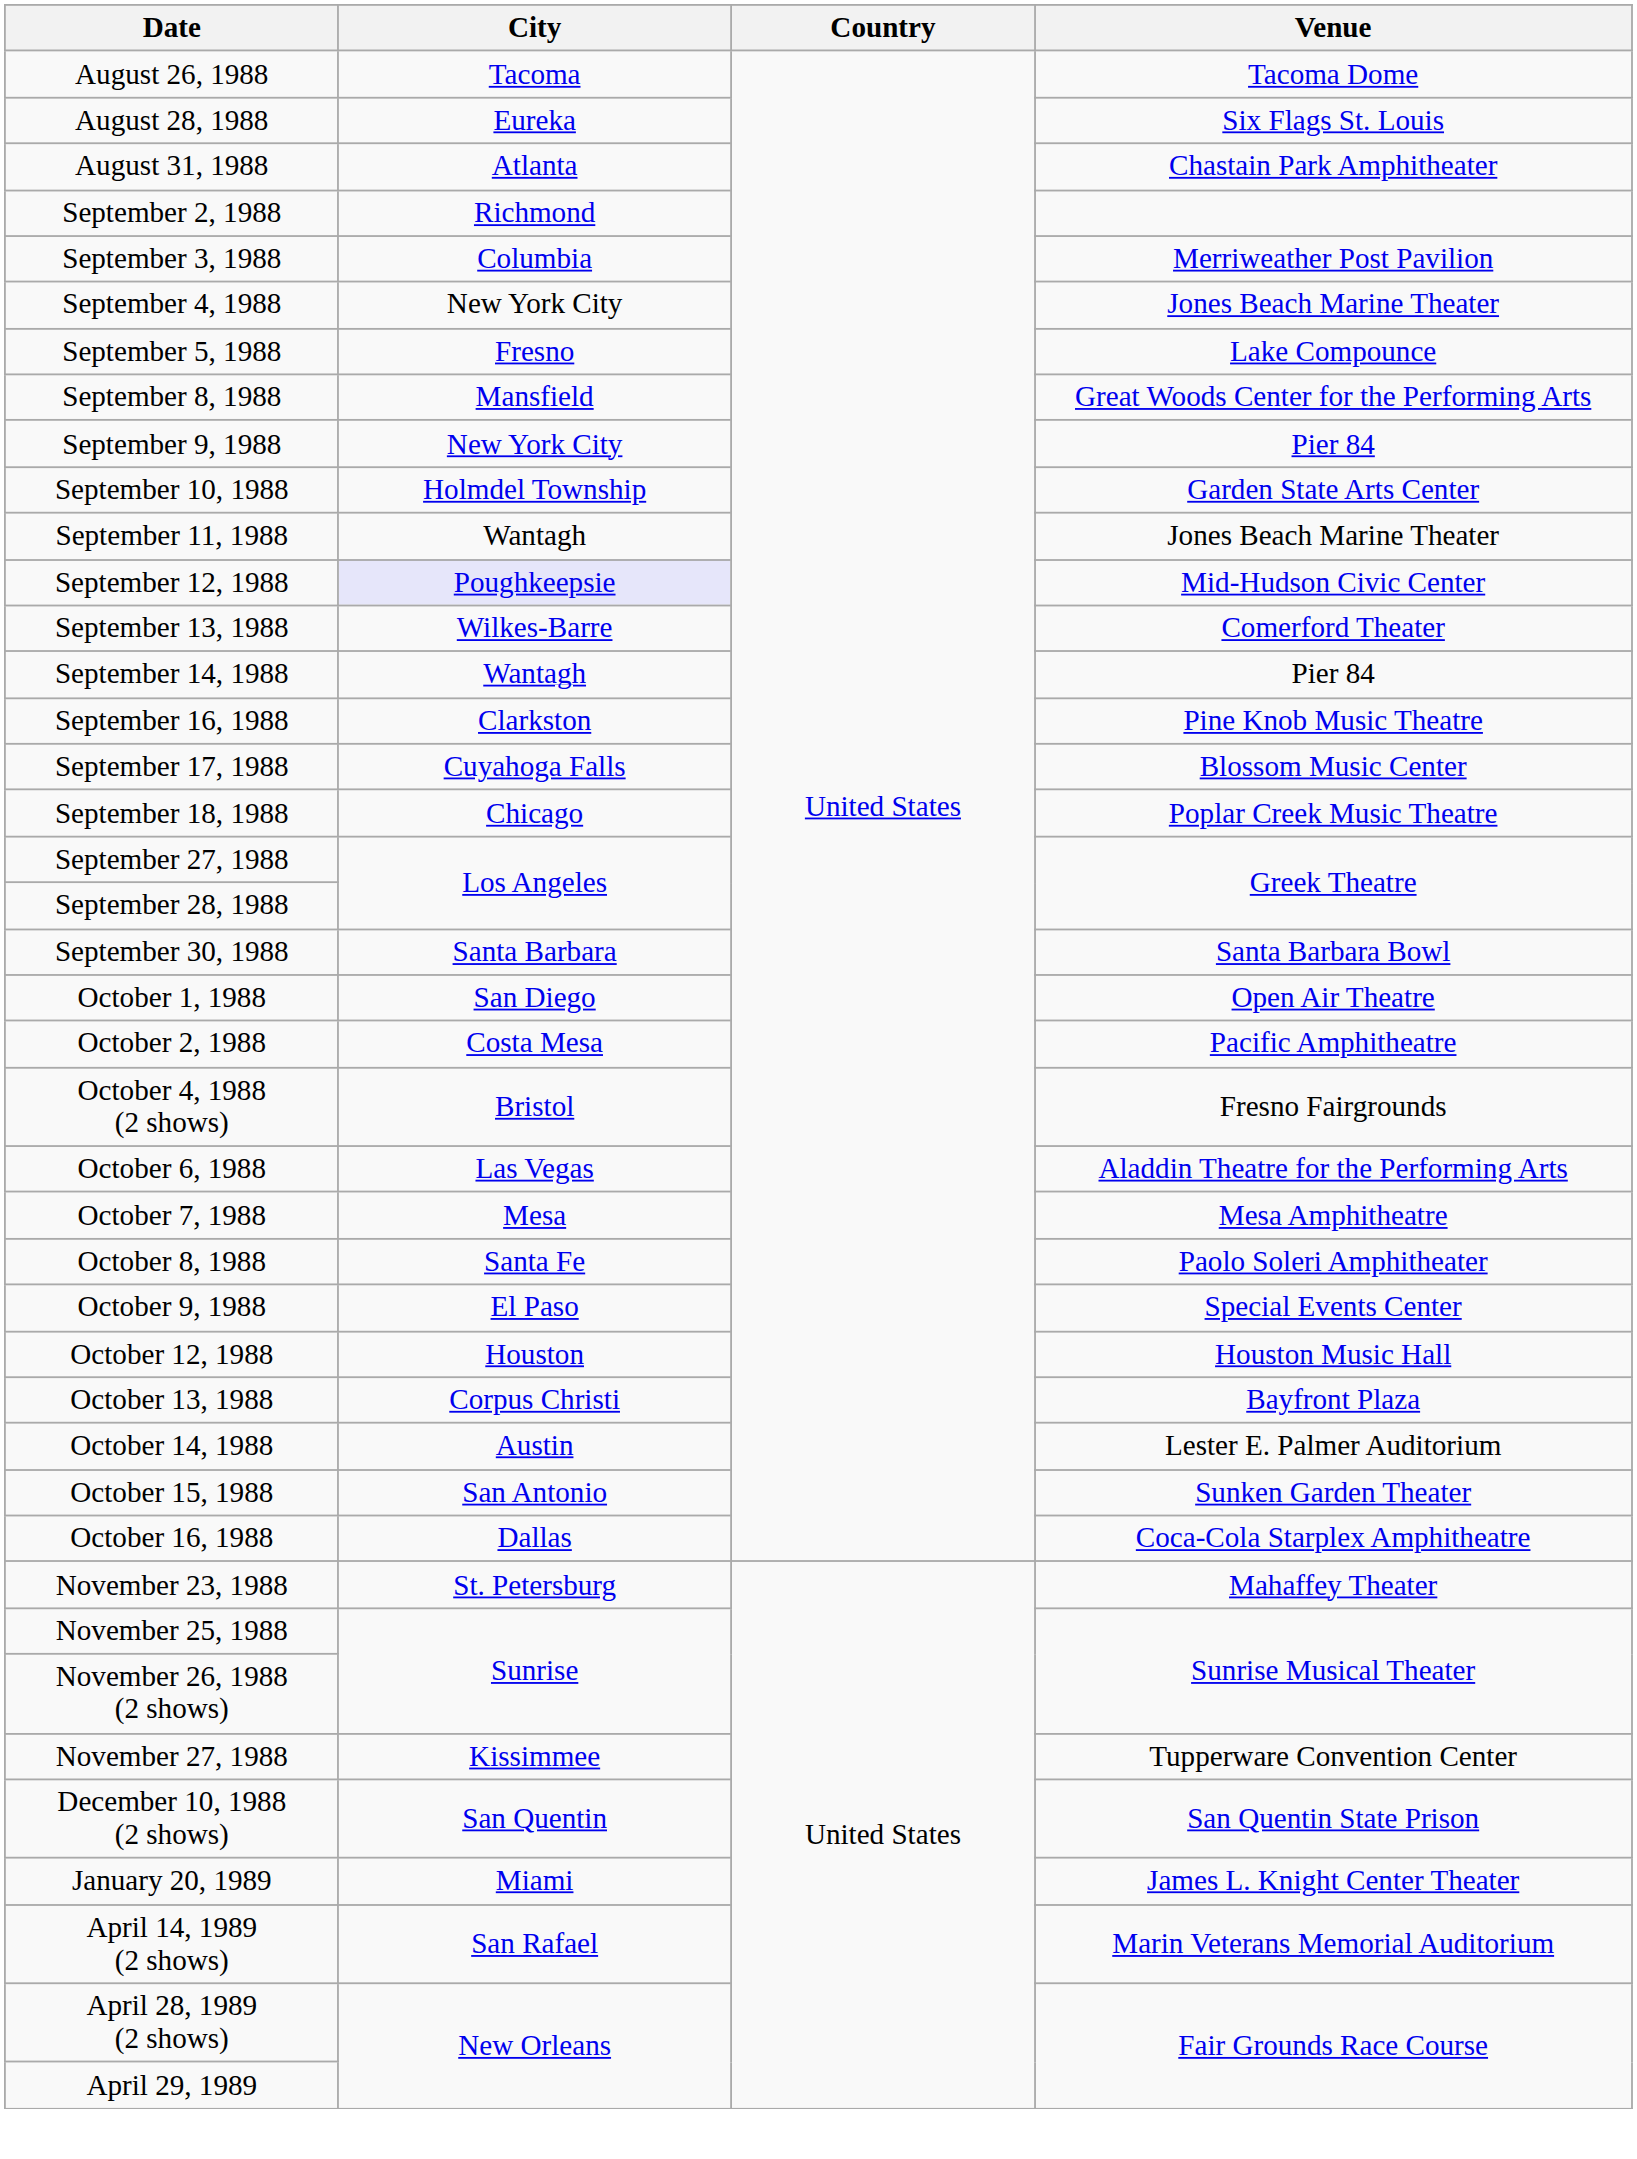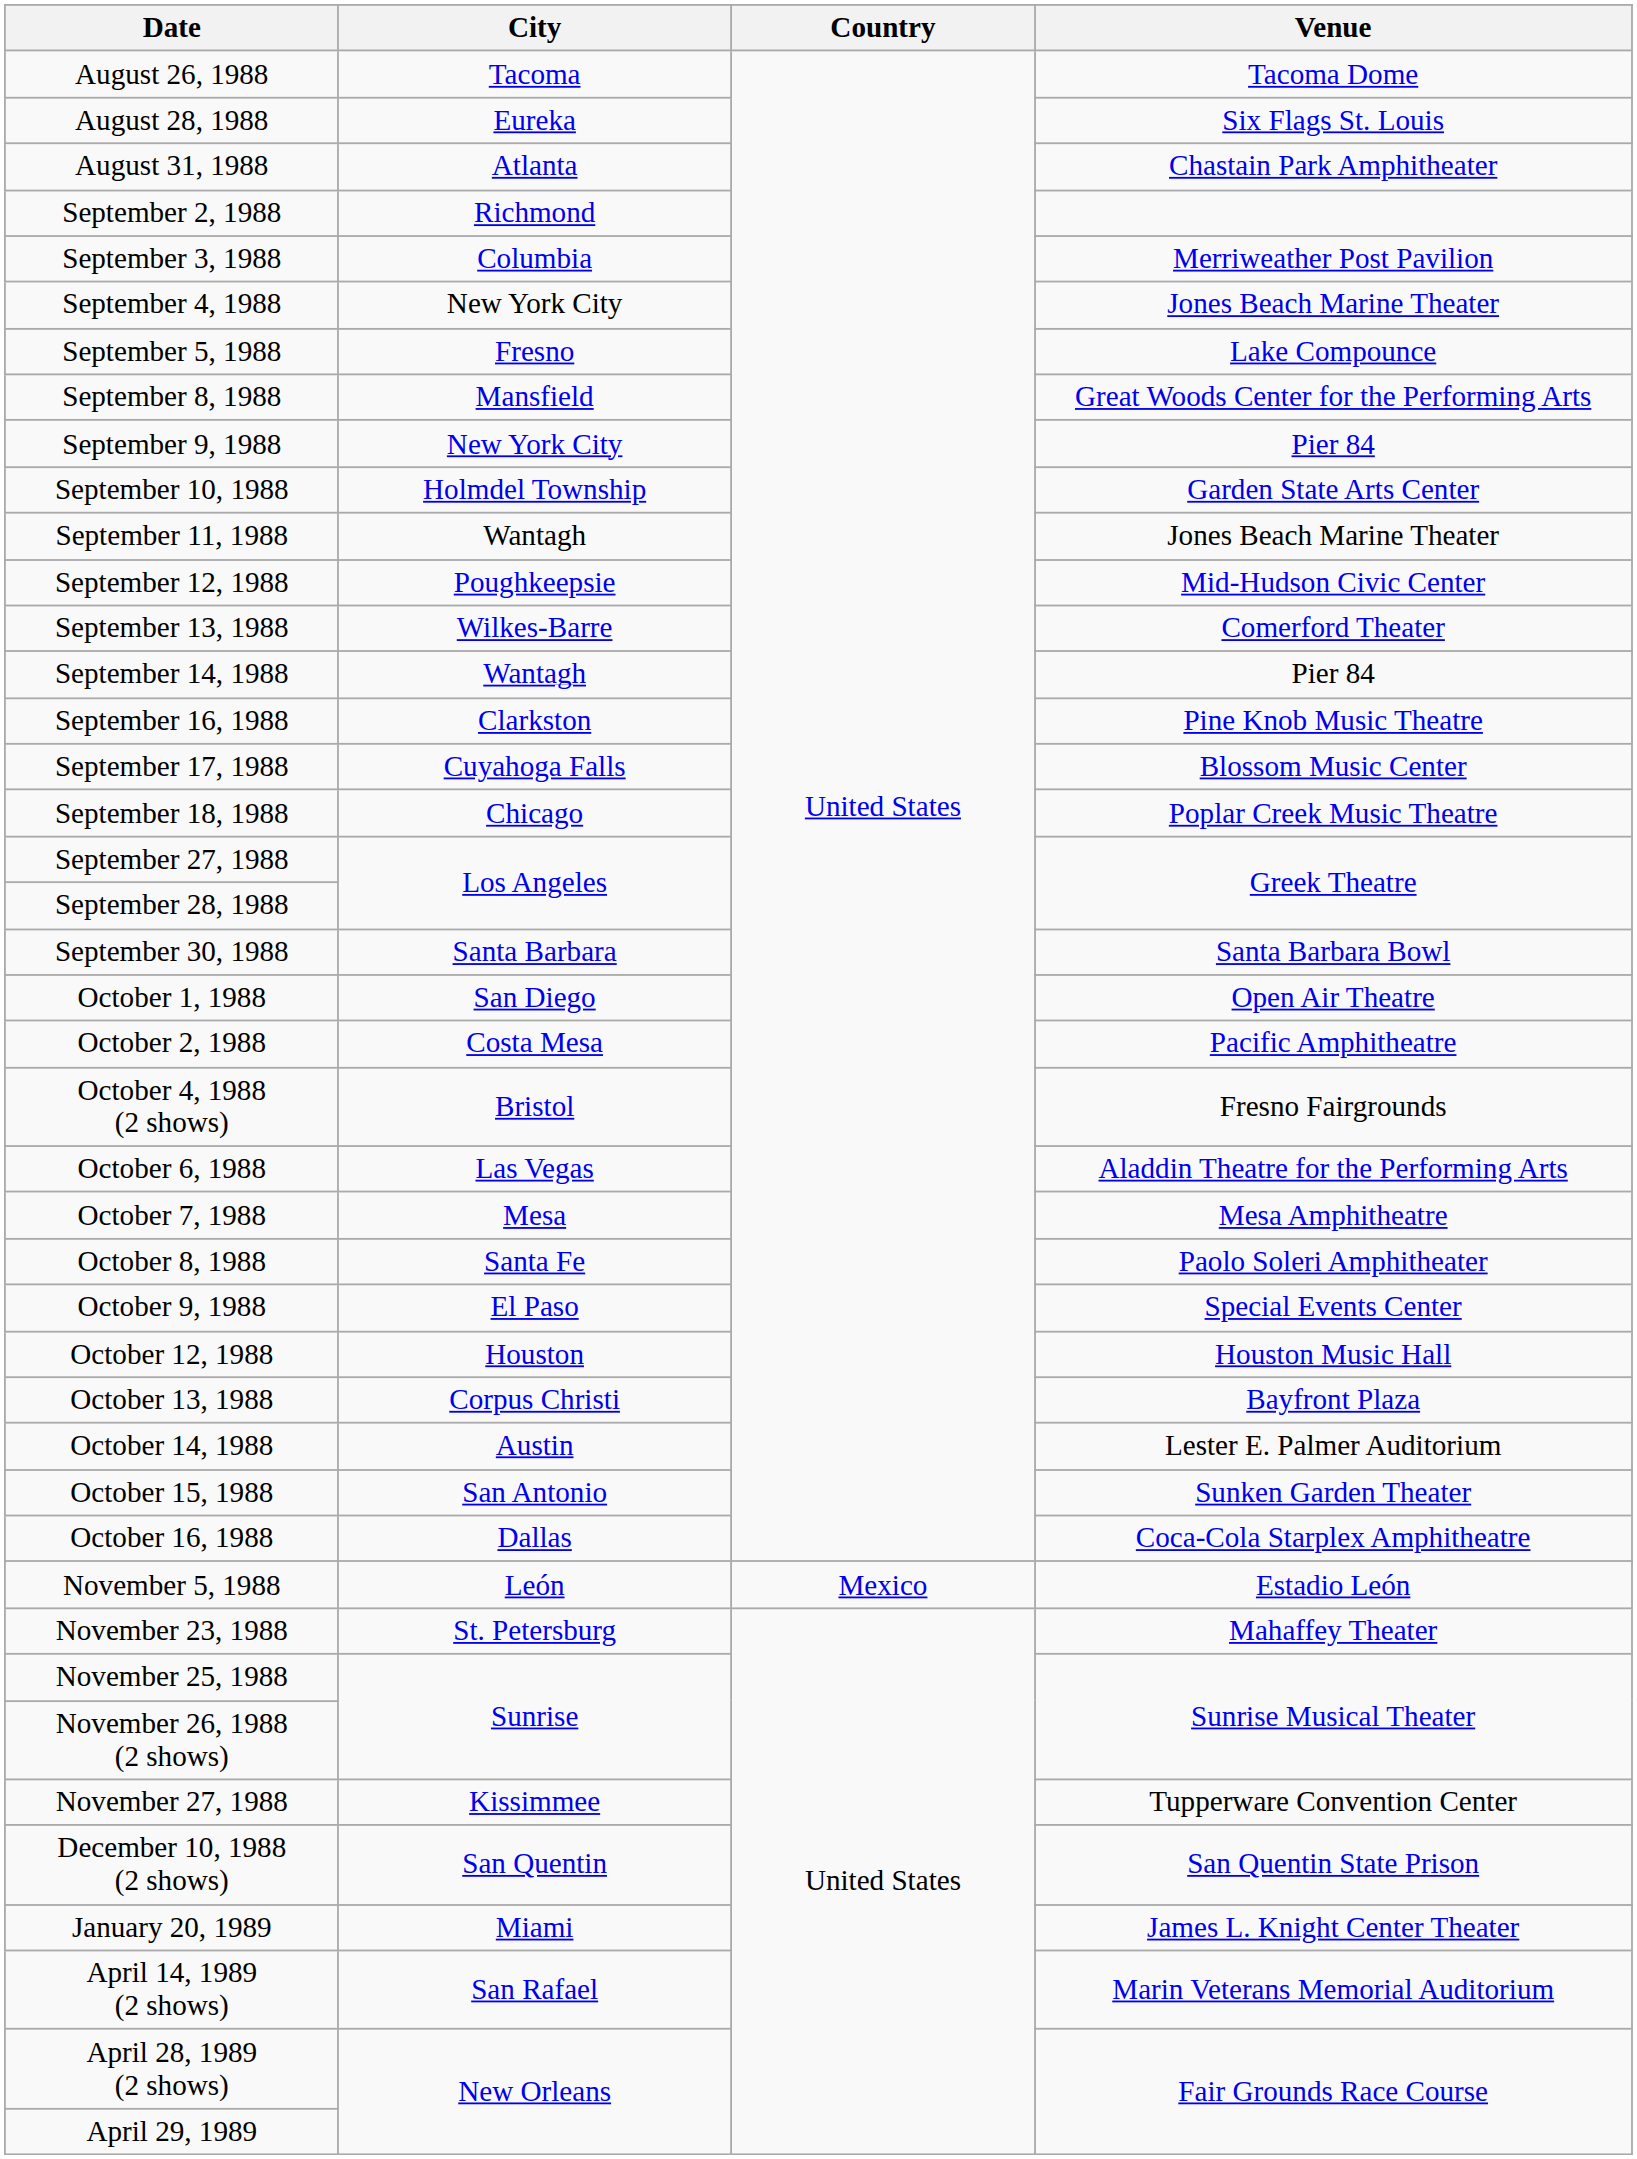 <table class="wikitable sortable plainrowheaders" style="text-align:center;">
 <tr>
 <th scope="col" style="width:11em;">Date</th>
 <th scope="col" style="width:13em;">City</th>
 <th scope="col" style="width:10em;">Country</th>
 <th scope="col" style="width:20em;">Venue</th>
 </tr>
 <tr>
 <td>August 26, 1988</td>
 <td><a href='#'>Tacoma</a></td>
 <td rowspan="32"><a href='#'>United States</a></td>
 <td><a href='#'>Tacoma Dome</a></td>
 </tr>
 <tr>
 <td>August 28, 1988</td>
 <td><a href='#'>Eureka</a></td>
 <td><a href='#'>Six Flags St. Louis</a></td>
 </tr>
 <tr>
 <td>August 31, 1988</td>
 <td><a href='#'>Atlanta</a></td>
 <td><a href='#'>Chastain Park Amphitheater</a></td>
 </tr>
 <tr>
 <td>September 2, 1988</td>
 <td><a href='#'>Richmond</a></td>
 <td></td>
 </tr>
 <tr>
 <td>September 3, 1988</td>
 <td><a href='#'>Columbia</a></td>
 <td><a href='#'>Merriweather Post Pavilion</a></td>
 </tr>
 <tr>
 <td>September 4, 1988</td>
 <td>New York City</td>
 <td><a href='#'>Jones Beach Marine Theater</a></td>
 </tr>
 <tr>
 <td>September 5, 1988</td>
 <td><a href='#'>Fresno</a></td>
 <td><a href='#'>Lake Compounce</a></td>
 </tr>
 <tr>
 <td>September 8, 1988</td>
 <td><a href='#'>Mansfield</a></td>
 <td><a href='#'>Great Woods Center for the Performing Arts</a></td>
 </tr>
 <tr>
 <td>September 9, 1988</td>
 <td><a href='#'>New York City</a></td>
 <td><a href='#'>Pier 84</a></td>
 </tr>
 <tr>
 <td>September 10, 1988</td>
 <td><a href='#'>Holmdel Township</a></td>
 <td><a href='#'>Garden State Arts Center</a></td>
 </tr>
 <tr>
 <td>September 11, 1988</td>
 <td>Wantagh</td>
 <td>Jones Beach Marine Theater</td>
 </tr>
 <tr>
 <td>September 12, 1988</td>
-<td style="background: lavender;"><a href='#'>Poughkeepsie</a></td>
+<td><a href='#'>Poughkeepsie</a></td>
 <td><a href='#'>Mid-Hudson Civic Center</a></td>
 </tr>
 <tr>
 <td>September 13, 1988</td>
 <td><a href='#'>Wilkes-Barre</a></td>
 <td><a href='#'>Comerford Theater</a></td>
 </tr>
 <tr>
 <td>September 14, 1988</td>
 <td><a href='#'>Wantagh</a></td>
 <td>Pier 84</td>
 </tr>
 <tr>
 <td>September 16, 1988</td>
 <td><a href='#'>Clarkston</a></td>
 <td><a href='#'>Pine Knob Music Theatre</a></td>
 </tr>
 <tr>
 <td>September 17, 1988</td>
 <td><a href='#'>Cuyahoga Falls</a></td>
 <td><a href='#'>Blossom Music Center</a></td>
 </tr>
 <tr>
 <td>September 18, 1988</td>
 <td><a href='#'>Chicago</a></td>
 <td><a href='#'>Poplar Creek Music Theatre</a></td>
 </tr>
 <tr>
 <td>September 27, 1988</td>
 <td rowspan="2"><a href='#'>Los Angeles</a></td>
 <td rowspan="2"><a href='#'>Greek Theatre</a></td>
 </tr>
 <tr>
 <td>September 28, 1988</td>
 </tr>
 <tr>
 <td>September 30, 1988</td>
 <td><a href='#'>Santa Barbara</a></td>
 <td><a href='#'>Santa Barbara Bowl</a></td>
 </tr>
 <tr>
 <td>October 1, 1988</td>
 <td><a href='#'>San Diego</a></td>
 <td><a href='#'>Open Air Theatre</a></td>
 </tr>
 <tr>
 <td>October 2, 1988</td>
 <td><a href='#'>Costa Mesa</a></td>
 <td><a href='#'>Pacific Amphitheatre</a></td>
 </tr>
 <tr>
 <td>October 4, 1988<br>(2 shows)</td>
 <td><a href='#'>Bristol</a></td>
 <td>Fresno Fairgrounds</td>
 </tr>
 <tr>
 <td>October 6, 1988</td>
 <td><a href='#'>Las Vegas</a></td>
 <td><a href='#'>Aladdin Theatre for the Performing Arts</a></td>
 </tr>
 <tr>
 <td>October 7, 1988</td>
 <td><a href='#'>Mesa</a></td>
 <td><a href='#'>Mesa Amphitheatre</a></td>
 </tr>
 <tr>
 <td>October 8, 1988</td>
 <td><a href='#'>Santa Fe</a></td>
 <td><a href='#'>Paolo Soleri Amphitheater</a></td>
 </tr>
 <tr>
 <td>October 9, 1988</td>
 <td><a href='#'>El Paso</a></td>
 <td><a href='#'>Special Events Center</a></td>
 </tr>
 <tr>
 <td>October 12, 1988</td>
 <td><a href='#'>Houston</a></td>
 <td><a href='#'>Houston Music Hall</a></td>
 </tr>
 <tr>
 <td>October 13, 1988</td>
 <td><a href='#'>Corpus Christi</a></td>
 <td><a href='#'>Bayfront Plaza</a></td>
 </tr>
 <tr>
 <td>October 14, 1988</td>
 <td><a href='#'>Austin</a></td>
 <td>Lester E. Palmer Auditorium</td>
 </tr>
 <tr>
 <td>October 15, 1988</td>
 <td><a href='#'>San Antonio</a></td>
 <td><a href='#'>Sunken Garden Theater</a></td>
 </tr>
 <tr>
 <td>October 16, 1988</td>
 <td><a href='#'>Dallas</a></td>
 <td><a href='#'>Coca-Cola Starplex Amphitheatre</a></td>
 </tr>
 <tr>
+<td>November 5, 1988</td>
+<td><a href='#'>León</a></td>
+<td><a href='#'>Mexico</a></td>
+<td><a href='#'>Estadio León</a></td>
+</tr>
+<tr>
 <td>November 23, 1988</td>
 <td><a href='#'>St. Petersburg</a></td>
 <td rowspan="9">United States</td>
 <td><a href='#'>Mahaffey Theater</a></td>
 </tr>
 <tr>
 <td>November 25, 1988</td>
 <td rowspan="2"><a href='#'>Sunrise</a></td>
 <td rowspan="2"><a href='#'>Sunrise Musical Theater</a></td>
 </tr>
 <tr>
 <td>November 26, 1988<br>(2 shows)</td>
 </tr>
 <tr>
 <td>November 27, 1988</td>
 <td><a href='#'>Kissimmee</a></td>
 <td>Tupperware Convention Center</td>
 </tr>
 <tr>
 <td>December 10, 1988<br>(2 shows)</td>
 <td><a href='#'>San Quentin</a></td>
 <td><a href='#'>San Quentin State Prison</a></td>
 </tr>
 <tr>
 <td>January 20, 1989</td>
 <td><a href='#'>Miami</a></td>
 <td><a href='#'>James L. Knight Center Theater</a></td>
 </tr>
 <tr>
 <td>April 14, 1989<br>(2 shows)</td>
 <td><a href='#'>San Rafael</a></td>
 <td><a href='#'>Marin Veterans Memorial Auditorium</a></td>
 </tr>
 <tr>
 <td>April 28, 1989<br>(2 shows)</td>
 <td rowspan="2"><a href='#'>New Orleans</a></td>
 <td rowspan="2"><a href='#'>Fair Grounds Race Course</a></td>
 </tr>
 <tr>
 <td>April 29, 1989</td>
 </tr>
 </table>
